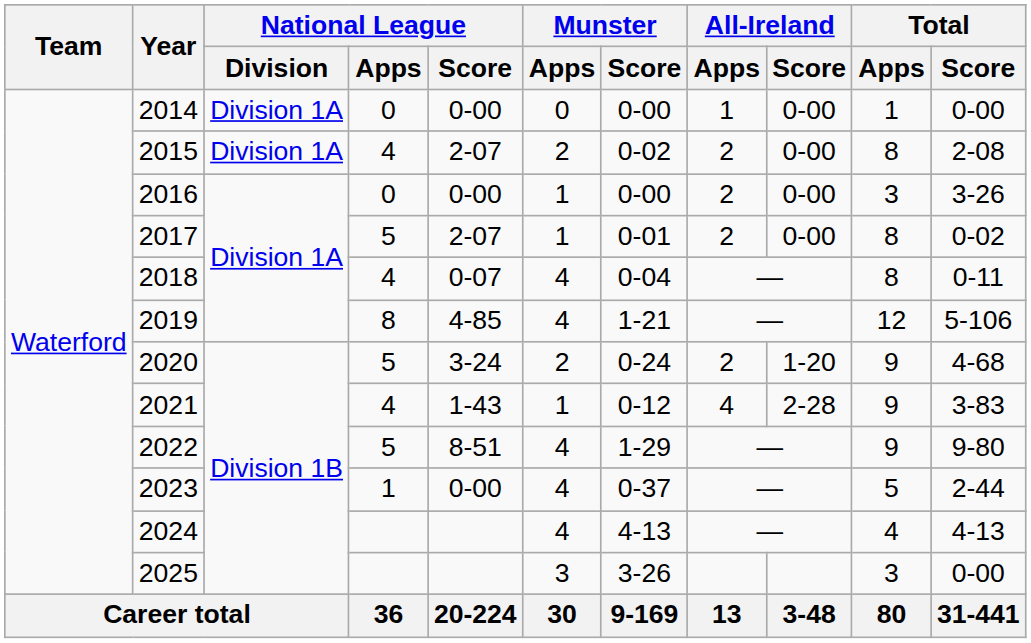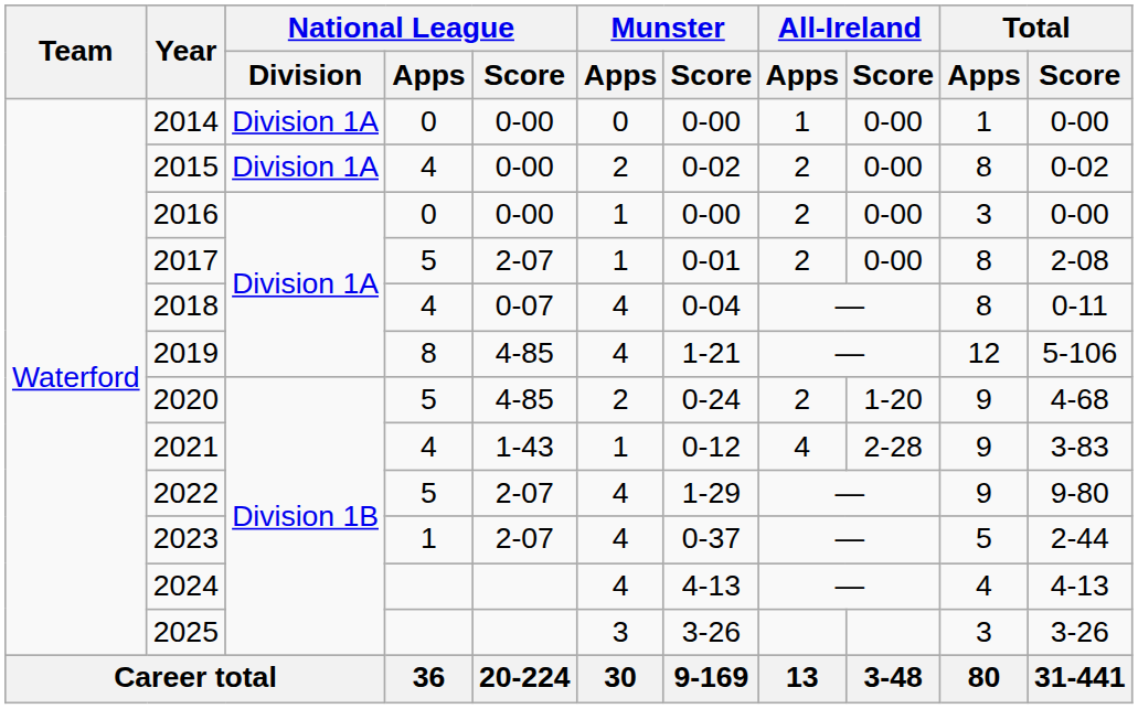 <table class="wikitable" style="text-align:center">
 <tr>
 <th rowspan="2">Team</th>
 <th rowspan="2">Year</th>
 <th colspan="3"><a href='#'>National League</a></th>
 <th colspan="2"><a href='#'>Munster</a></th>
 <th colspan="2"><a href='#'>All-Ireland</a></th>
 <th colspan="2">Total</th>
 </tr>
 <tr>
 <th>Division</th>
 <th>Apps</th>
 <th>Score</th>
 <th>Apps</th>
 <th>Score</th>
 <th>Apps</th>
 <th>Score</th>
 <th>Apps</th>
 <th>Score</th>
 </tr>
 <tr>
 <td rowspan="12"><a href='#'>Waterford</a></td>
 <td>2014</td>
 <td rowspan="1"><a href='#'>Division 1A</a></td>
 <td>0</td>
 <td>0-00</td>
 <td>0</td>
 <td>0-00</td>
 <td>1</td>
 <td>0-00</td>
 <td>1</td>
 <td>0-00</td>
 </tr>
 <tr>
 <td>2015</td>
 <td rowspan="1"><a href='#'>Division 1A</a></td>
 <td>4</td>
-<td>2-07</td>
+<td>0-00</td>
 <td>2</td>
 <td>0-02</td>
 <td>2</td>
 <td>0-00</td>
 <td>8</td>
-<td>2-08</td>
+<td>0-02</td>
 </tr>
 <tr>
 <td>2016</td>
 <td rowspan="4"><a href='#'>Division 1A</a></td>
 <td>0</td>
 <td>0-00</td>
 <td>1</td>
 <td>0-00</td>
 <td>2</td>
 <td>0-00</td>
 <td>3</td>
-<td>3-26</td>
+<td>0-00</td>
 </tr>
 <tr>
 <td>2017</td>
 <td>5</td>
 <td>2-07</td>
 <td>1</td>
 <td>0-01</td>
 <td>2</td>
 <td>0-00</td>
 <td>8</td>
-<td>0-02</td>
+<td>2-08</td>
 </tr>
 <tr>
 <td>2018</td>
 <td>4</td>
 <td>0-07</td>
 <td>4</td>
 <td>0-04</td>
 <td colspan=2>—</td>
 <td>8</td>
 <td>0-11</td>
 </tr>
 <tr>
 <td>2019</td>
 <td>8</td>
 <td>4-85</td>
 <td>4</td>
 <td>1-21</td>
 <td colspan=2>—</td>
 <td>12</td>
 <td>5-106</td>
 </tr>
 <tr>
 <td>2020</td>
 <td rowspan="6"><a href='#'>Division 1B</a></td>
 <td>5</td>
-<td>3-24</td>
+<td>4-85</td>
 <td>2</td>
 <td>0-24</td>
 <td>2</td>
 <td>1-20</td>
 <td>9</td>
 <td>4-68</td>
 </tr>
 <tr>
 <td>2021</td>
 <td>4</td>
 <td>1-43</td>
 <td>1</td>
 <td>0-12</td>
 <td>4</td>
 <td>2-28</td>
 <td>9</td>
 <td>3-83</td>
 </tr>
 <tr>
 <td>2022</td>
 <td>5</td>
-<td>8-51</td>
+<td>2-07</td>
 <td>4</td>
 <td>1-29</td>
 <td colspan=2>—</td>
 <td>9</td>
 <td>9-80</td>
 </tr>
 <tr>
 <td>2023</td>
 <td>1</td>
-<td>0-00</td>
+<td>2-07</td>
 <td>4</td>
 <td>0-37</td>
 <td colspan="2">—</td>
 <td>5</td>
 <td>2-44</td>
 </tr>
 <tr>
 <td>2024</td>
 <td></td>
 <td></td>
 <td>4</td>
 <td>4-13</td>
 <td colspan="2">—</td>
 <td>4</td>
 <td>4-13</td>
 </tr>
 <tr>
 <td>2025</td>
 <td></td>
 <td></td>
 <td>3</td>
 <td>3-26</td>
 <td></td>
 <td></td>
 <td>3</td>
-<td>0-00</td>
+<td>3-26</td>
 </tr>
 <tr>
 <th colspan="3">Career total</th>
 <th>36</th>
 <th>20-224</th>
 <th>30</th>
 <th>9-169</th>
 <th>13</th>
 <th>3-48</th>
 <th>80</th>
 <th>31-441</th>
 </tr>
 </table>
